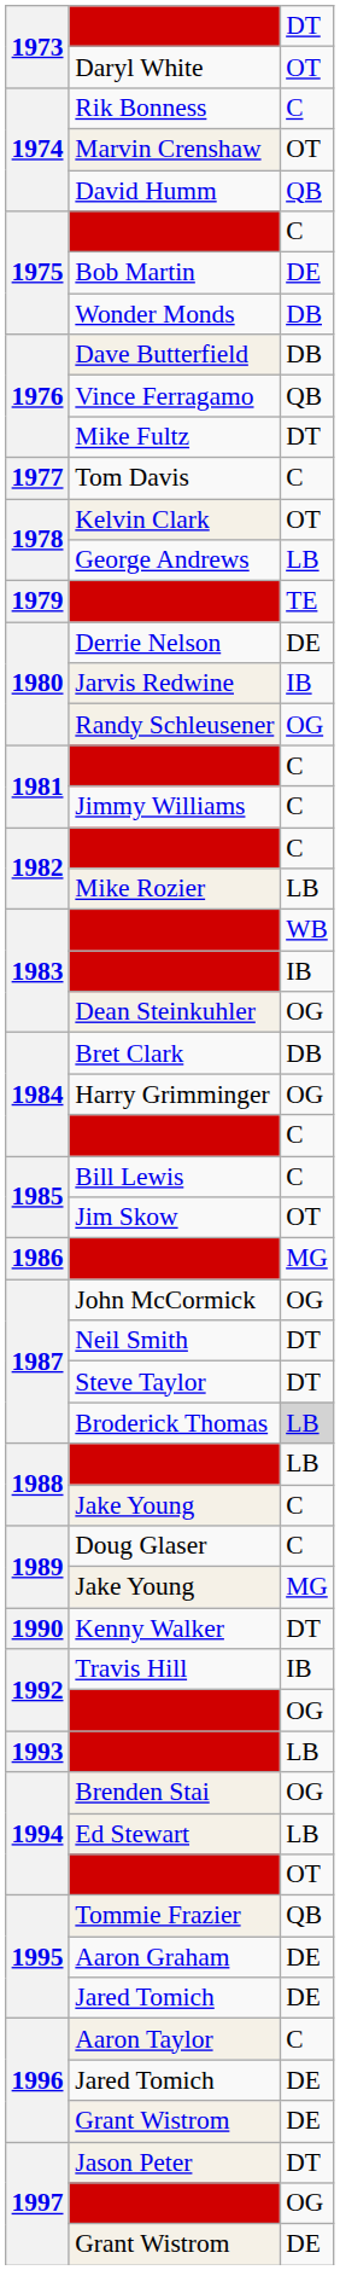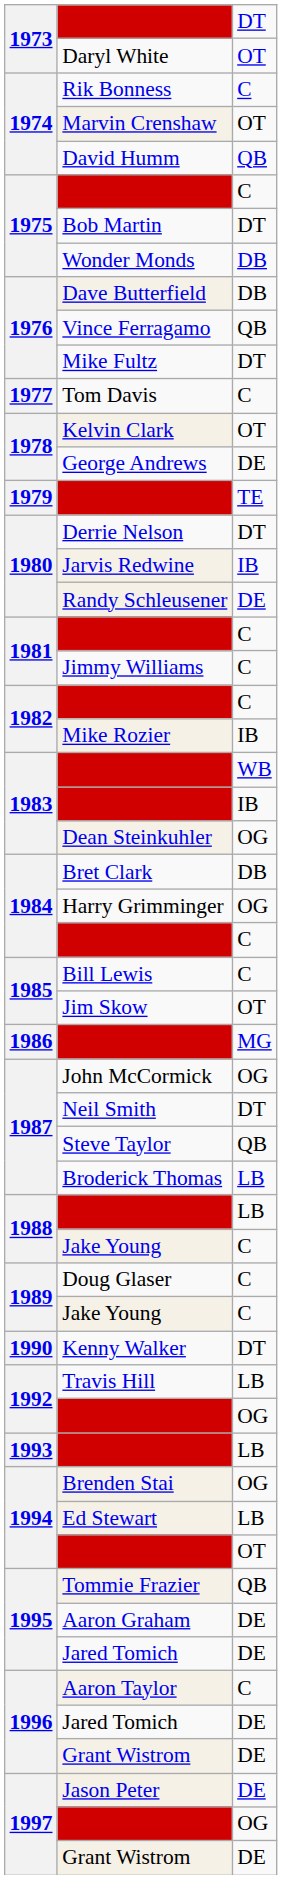 <table class=wikitable>
 <tr>
 <th rowspan=2><a href='#'>1973</a></th>
 <td bgcolor=d00000></td>
 <td><a href='#'>DT</a></td>
 </tr>
 <tr>
 <td>Daryl White </td>
 <td><a href='#'>OT</a></td>
 </tr>
 <tr>
 <th rowspan=3><a href='#'>1974</a></th>
 <td><a href='#'>Rik Bonness</a></td>
 <td><a href='#'>C</a></td>
 </tr>
 <tr>
 <td bgcolor=f5f1e7><a href='#'>Marvin Crenshaw</a></td>
 <td>OT</td>
 </tr>
 <tr>
 <td><a href='#'>David Humm</a></td>
 <td><a href='#'>QB</a></td>
 </tr>
 <tr>
 <th rowspan=3><a href='#'>1975</a></th>
 <td bgcolor=d00000> </td>
 <td>C</td>
 </tr>
 <tr>
 <td><a href='#'>Bob Martin</a></td>
-<td><a href='#'>DE</a></td>
+<td>DT</td>
 </tr>
 <tr>
 <td><a href='#'>Wonder Monds</a></td>
 <td><a href='#'>DB</a></td>
 </tr>
 <tr>
 <th rowspan=3><a href='#'>1976</a></th>
 <td bgcolor=f5f1e7><a href='#'>Dave Butterfield</a></td>
 <td>DB</td>
 </tr>
 <tr>
 <td><a href='#'>Vince Ferragamo</a></td>
 <td>QB</td>
 </tr>
 <tr>
 <td><a href='#'>Mike Fultz</a></td>
 <td>DT</td>
 </tr>
 <tr>
 <th><a href='#'>1977</a></th>
 <td>Tom Davis</td>
 <td>C</td>
 </tr>
 <tr>
 <th rowspan=2><a href='#'>1978</a></th>
 <td bgcolor=f5f1e7><a href='#'>Kelvin Clark</a></td>
 <td>OT</td>
 </tr>
 <tr>
 <td><a href='#'>George Andrews</a></td>
-<td><a href='#'>LB</a></td>
+<td>DE</td>
 </tr>
 <tr>
 <th><a href='#'>1979</a></th>
 <td bgcolor=d00000></td>
 <td><a href='#'>TE</a></td>
 </tr>
 <tr>
 <th rowspan=3><a href='#'>1980</a></th>
 <td><a href='#'>Derrie Nelson</a></td>
-<td>DE</td>
+<td>DT</td>
 </tr>
 <tr>
 <td bgcolor=f5f1e7><a href='#'>Jarvis Redwine</a></td>
 <td><a href='#'>IB</a></td>
 </tr>
 <tr>
 <td bgcolor=f5f1e7><a href='#'>Randy Schleusener</a></td>
-<td><a href='#'>OG</a></td>
+<td><a href='#'>DE</a></td>
 </tr>
 <tr>
 <th rowspan=2><a href='#'>1981</a></th>
 <td bgcolor=d00000></td>
 <td>C</td>
 </tr>
 <tr>
 <td><a href='#'>Jimmy Williams</a></td>
 <td>C</td>
 </tr>
 <tr>
 <th rowspan=2><a href='#'>1982</a></th>
 <td bgcolor=d00000> </td>
 <td>C</td>
 </tr>
 <tr>
 <td bgcolor=f5f1e7><a href='#'>Mike Rozier</a></td>
-<td>LB</td>
+<td>IB</td>
 </tr>
 <tr>
 <th rowspan=3><a href='#'>1983</a></th>
 <td bgcolor=d00000></td>
 <td><a href='#'>WB</a></td>
 </tr>
 <tr>
 <td bgcolor=d00000> </td>
 <td>IB</td>
 </tr>
 <tr>
 <td bgcolor=f5f1e7><a href='#'>Dean Steinkuhler</a></td>
 <td>OG</td>
 </tr>
 <tr>
 <th rowspan=3><a href='#'>1984</a></th>
 <td><a href='#'>Bret Clark</a></td>
 <td>DB</td>
 </tr>
 <tr>
 <td>Harry Grimminger</td>
 <td>OG</td>
 </tr>
 <tr>
 <td bgcolor=d00000></td>
 <td>C</td>
 </tr>
 <tr>
 <th rowspan=2><a href='#'>1985</a></th>
 <td><a href='#'>Bill Lewis</a></td>
 <td>C</td>
 </tr>
 <tr>
 <td><a href='#'>Jim Skow</a></td>
 <td>OT</td>
 </tr>
 <tr>
 <th><a href='#'>1986</a></th>
 <td bgcolor=d00000></td>
 <td><a href='#'>MG</a></td>
 </tr>
 <tr>
 <th rowspan=4><a href='#'>1987</a></th>
 <td>John McCormick</td>
 <td>OG</td>
 </tr>
 <tr>
 <td><a href='#'>Neil Smith</a></td>
 <td>DT</td>
 </tr>
 <tr>
 <td><a href='#'>Steve Taylor</a></td>
-<td>DT</td>
+<td>QB</td>
 </tr>
 <tr>
 <td><a href='#'>Broderick Thomas</a></td>
-<td style="background: lightgrey;"><a href='#'>LB</a></td>
+<td><a href='#'>LB</a></td>
 </tr>
 <tr>
 <th rowspan=2><a href='#'>1988</a></th>
 <td bgcolor=d00000> </td>
 <td>LB</td>
 </tr>
 <tr>
 <td bgcolor=f5f1e7><a href='#'>Jake Young</a></td>
 <td>C</td>
 </tr>
 <tr>
 <th rowspan=2><a href='#'>1989</a></th>
 <td>Doug Glaser</td>
 <td>C</td>
 </tr>
 <tr>
 <td bgcolor=f5f1e7>Jake Young </td>
-<td><a href='#'>MG</a></td>
+<td>C</td>
 </tr>
 <tr>
 <th><a href='#'>1990</a></th>
 <td><a href='#'>Kenny Walker</a></td>
 <td>DT</td>
 </tr>
 <tr>
 <th rowspan=2><a href='#'>1992</a></th>
 <td><a href='#'>Travis Hill</a></td>
-<td>IB</td>
+<td>LB</td>
 </tr>
 <tr>
 <td bgcolor=d00000></td>
 <td>OG</td>
 </tr>
 <tr>
 <th><a href='#'>1993</a></th>
 <td bgcolor=d00000></td>
 <td>LB</td>
 </tr>
 <tr>
 <th rowspan=3><a href='#'>1994</a></th>
 <td bgcolor=f5f1e7><a href='#'>Brenden Stai</a></td>
 <td>OG</td>
 </tr>
 <tr>
 <td bgcolor=f5f1e7><a href='#'>Ed Stewart</a></td>
 <td>LB</td>
 </tr>
 <tr>
 <td bgcolor=d00000></td>
 <td>OT</td>
 </tr>
 <tr>
 <th rowspan=3><a href='#'>1995</a></th>
 <td bgcolor=f5f1e7><a href='#'>Tommie Frazier</a></td>
 <td>QB</td>
 </tr>
 <tr>
 <td><a href='#'>Aaron Graham</a></td>
 <td>DE</td>
 </tr>
 <tr>
 <td><a href='#'>Jared Tomich</a></td>
 <td>DE</td>
 </tr>
 <tr>
 <th rowspan=3><a href='#'>1996</a></th>
 <td bgcolor=f5f1e7><a href='#'>Aaron Taylor</a></td>
 <td>C</td>
 </tr>
 <tr>
 <td>Jared Tomich </td>
 <td>DE</td>
 </tr>
 <tr>
 <td bgcolor=f5f1e7><a href='#'>Grant Wistrom</a></td>
 <td>DE</td>
 </tr>
 <tr>
 <th rowspan=3><a href='#'>1997</a></th>
 <td bgcolor=f5f1e7><a href='#'>Jason Peter</a></td>
-<td>DT</td>
+<td><a href='#'>DE</a></td>
 </tr>
 <tr>
 <td bgcolor=d00000> </td>
 <td>OG</td>
 </tr>
 <tr>
 <td bgcolor=f5f1e7>Grant Wistrom </td>
 <td>DE</td>
 </tr>
 </table>
